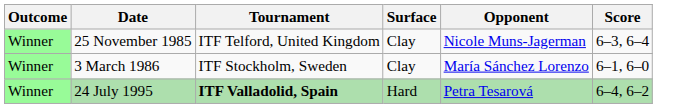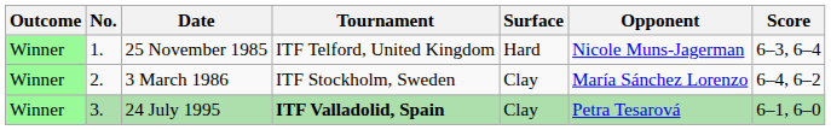 <table class="sortable wikitable" style="font-size:97%">
 <tr>
 <th>Outcome</th>
+<th>No.</th>
 <th>Date</th>
 <th>Tournament</th>
 <th>Surface</th>
 <th>Opponent</th>
 <th class="unsortable">Score</th>
 </tr>
 <tr>
 <td bgcolor="98FB98">Winner</td>
+<td>1.</td>
 <td>25 November 1985</td>
 <td>ITF Telford, United Kingdom</td>
-<td>Clay</td>
+<td>Hard</td>
 <td> <a href='#'>Nicole Muns-Jagerman</a></td>
 <td>6–3, 6–4</td>
 </tr>
 <tr>
 <td bgcolor="98FB98">Winner</td>
+<td>2.</td>
 <td>3 March 1986</td>
 <td>ITF Stockholm, Sweden</td>
 <td>Clay</td>
 <td> <a href='#'>María Sánchez Lorenzo</a></td>
-<td>6–1, 6–0</td>
+<td>6–4, 6–2</td>
 </tr>
 <tr bgcolor="#ADDFAD">
 <td bgcolor="98FB98">Winner</td>
+<td>3.</td>
 <td>24 July 1995</td>
 <td><strong>ITF Valladolid, Spain</strong></td>
-<td>Hard</td>
+<td>Clay</td>
 <td> <a href='#'>Petra Tesarová</a></td>
-<td>6–4, 6–2</td>
+<td>6–1, 6–0</td>
 </tr>
 </table>
